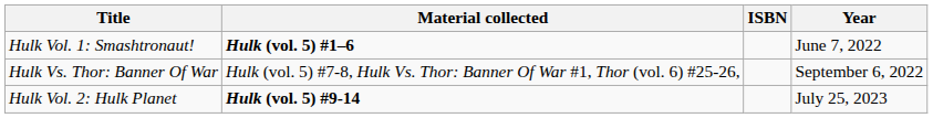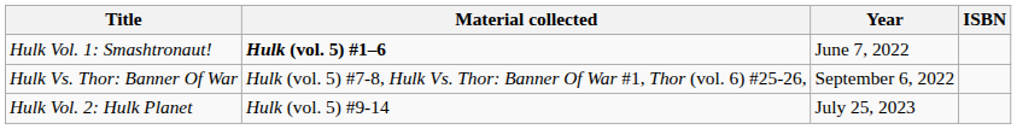 <table class="wikitable sortable">
 <tr>
 <th>Title</th>
 <th>Material collected</th>
+<th>Year</th>
 <th>ISBN</th>
-<th>Year</th>
 </tr>
 <tr>
 <td><em>Hulk Vol. 1: Smashtronaut!</em></td>
 <td><strong><em>Hulk</em> (vol. 5) #1–6</strong></td>
+<td>June 7, 2022</td>
 <td></td>
-<td>June 7, 2022</td>
 </tr>
 <tr>
 <td><em>Hulk Vs. Thor: Banner Of War</em></td>
 <td><em>Hulk</em> (vol. 5) #7-8, <em>Hulk Vs. Thor: Banner Of War</em> #1, <em>Thor</em> (vol. 6) #25-26,</td>
+<td>September 6, 2022</td>
 <td></td>
-<td>September 6, 2022</td>
 </tr>
 <tr>
 <td><em>Hulk Vol. 2: Hulk Planet</em></td>
-<td><strong><em>Hulk</em> (vol. 5) #9-14</strong></td>
+<td><em>Hulk</em> (vol. 5) #9-14</td>
+<td>July 25, 2023</td>
 <td></td>
-<td>July 25, 2023</td>
 </tr>
 </table>
